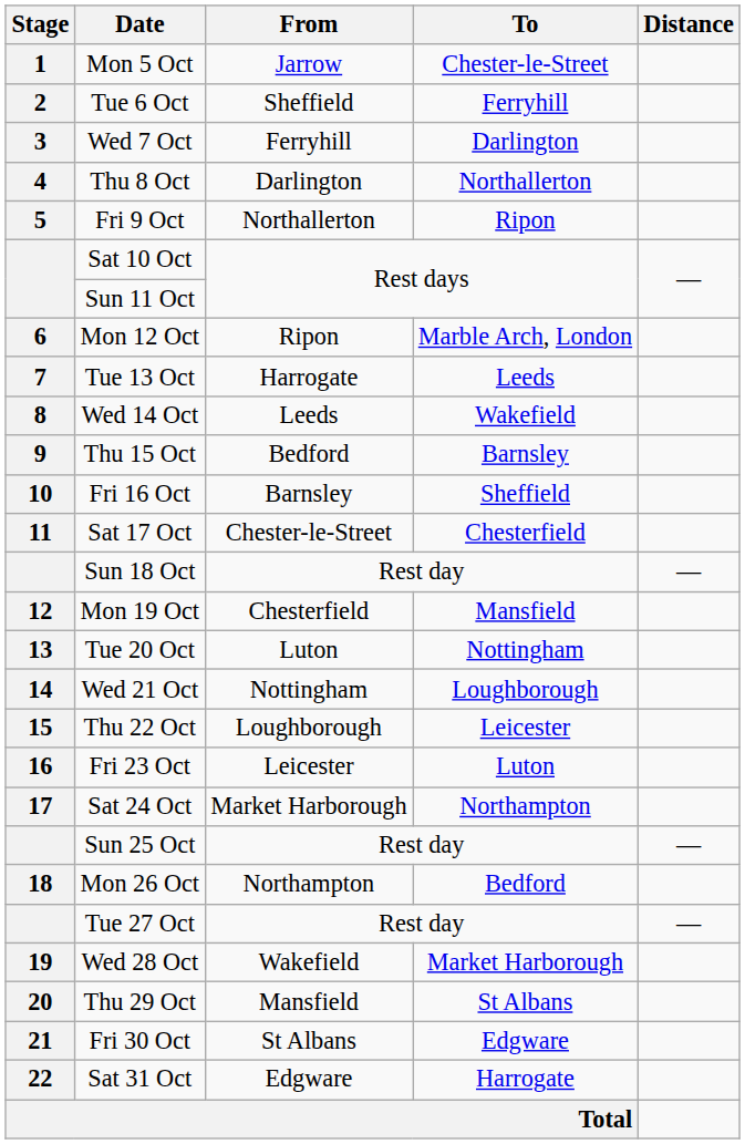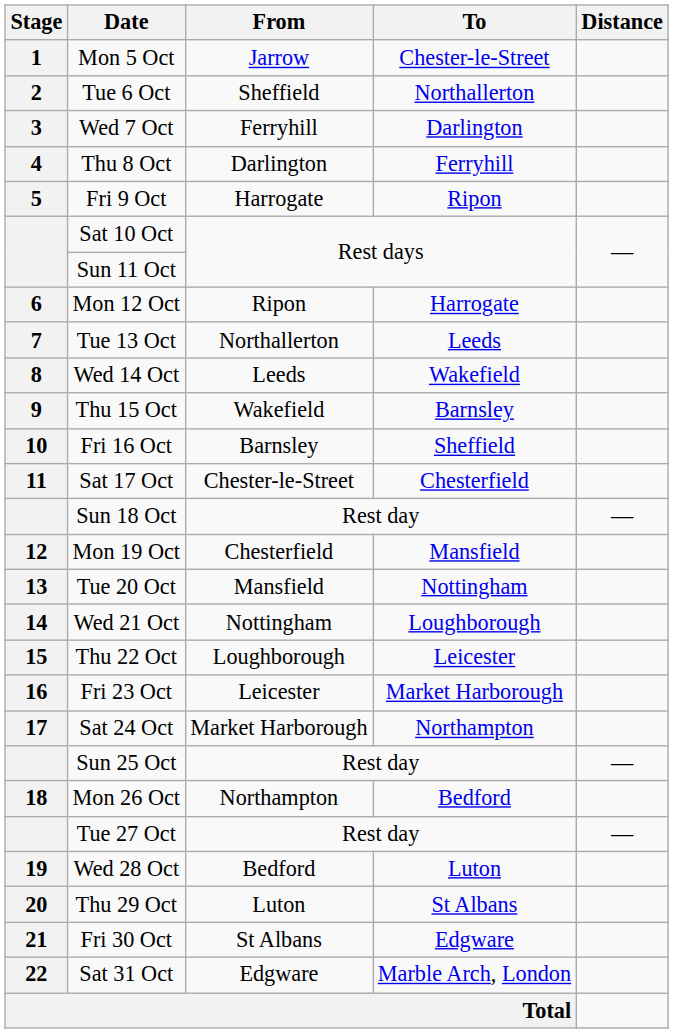 <table class= "wikitable" style="float:right; margin-left:2em; text-align:center;" border="1">
 <tr>
 <th scope="col">Stage</th>
 <th scope="col">Date</th>
 <th scope="col">From</th>
 <th scope="col">To</th>
 <th scope="col">Distance</th>
 </tr>
 <tr>
 <th scope="row">1</th>
 <td>Mon 5 Oct</td>
 <td><a href='#'>Jarrow</a></td>
 <td><a href='#'>Chester-le-Street</a></td>
 <td></td>
 </tr>
 <tr>
 <th scope="row">2</th>
 <td>Tue 6 Oct</td>
 <td>Sheffield</td>
-<td><a href='#'>Ferryhill</a></td>
+<td><a href='#'>Northallerton</a></td>
 <td></td>
 </tr>
 <tr>
 <th scope="row">3</th>
 <td>Wed 7 Oct</td>
 <td>Ferryhill</td>
 <td><a href='#'>Darlington</a></td>
 <td></td>
 </tr>
 <tr>
 <th scope="row">4</th>
 <td>Thu 8 Oct</td>
 <td>Darlington</td>
-<td><a href='#'>Northallerton</a></td>
+<td><a href='#'>Ferryhill</a></td>
 <td></td>
 </tr>
 <tr>
 <th scope="row">5</th>
 <td>Fri 9 Oct</td>
-<td>Northallerton</td>
+<td>Harrogate</td>
 <td><a href='#'>Ripon</a></td>
 <td></td>
 </tr>
 <tr>
 <th scope="row" rowspan=2></th>
 <td>Sat 10 Oct</td>
 <td rowspan=2 colspan=2>Rest days</td>
 <td rowspan=2>—</td>
 </tr>
 <tr>
 <td>Sun 11 Oct</td>
 </tr>
 <tr>
 <th scope="row">6</th>
 <td>Mon 12 Oct</td>
 <td>Ripon</td>
-<td><a href='#'>Marble Arch</a>, <a href='#'>London</a></td>
+<td><a href='#'>Harrogate</a></td>
 <td></td>
 </tr>
 <tr>
 <th scope="row">7</th>
 <td>Tue 13 Oct</td>
-<td>Harrogate</td>
+<td>Northallerton</td>
 <td><a href='#'>Leeds</a></td>
 <td></td>
 </tr>
 <tr>
 <th scope="row">8</th>
 <td>Wed 14 Oct</td>
 <td>Leeds</td>
 <td><a href='#'>Wakefield</a></td>
 <td></td>
 </tr>
 <tr>
 <th scope="row">9</th>
 <td>Thu 15 Oct</td>
-<td>Bedford</td>
+<td>Wakefield</td>
 <td><a href='#'>Barnsley</a></td>
 <td></td>
 </tr>
 <tr>
 <th scope="row">10</th>
 <td>Fri 16 Oct</td>
 <td>Barnsley</td>
 <td><a href='#'>Sheffield</a></td>
 <td></td>
 </tr>
 <tr>
 <th scope="row">11</th>
 <td>Sat 17 Oct</td>
 <td>Chester-le-Street</td>
 <td><a href='#'>Chesterfield</a></td>
 <td></td>
 </tr>
 <tr>
 <th scope="row"></th>
 <td>Sun 18 Oct</td>
 <td colspan=2>Rest day</td>
 <td>—</td>
 </tr>
 <tr>
 <th scope="row">12</th>
 <td>Mon 19 Oct</td>
 <td>Chesterfield</td>
 <td><a href='#'>Mansfield</a></td>
 <td></td>
 </tr>
 <tr>
 <th scope="row">13</th>
 <td>Tue 20 Oct</td>
-<td>Luton</td>
+<td>Mansfield</td>
 <td><a href='#'>Nottingham</a></td>
 <td></td>
 </tr>
 <tr>
 <th scope="row">14</th>
 <td>Wed 21 Oct</td>
 <td>Nottingham</td>
 <td><a href='#'>Loughborough</a></td>
 <td></td>
 </tr>
 <tr>
 <th scope="row">15</th>
 <td>Thu 22 Oct</td>
 <td>Loughborough</td>
 <td><a href='#'>Leicester</a></td>
 <td></td>
 </tr>
 <tr>
 <th scope="row">16</th>
 <td>Fri 23 Oct</td>
 <td>Leicester</td>
-<td><a href='#'>Luton</a></td>
+<td><a href='#'>Market Harborough</a></td>
 <td></td>
 </tr>
 <tr>
 <th scope="row">17</th>
 <td>Sat 24 Oct</td>
 <td>Market Harborough</td>
 <td><a href='#'>Northampton</a></td>
 <td></td>
 </tr>
 <tr>
 <th scope="row"></th>
 <td>Sun 25 Oct</td>
 <td colspan=2>Rest day</td>
 <td>—</td>
 </tr>
 <tr>
 <th scope="row">18</th>
 <td>Mon 26 Oct</td>
 <td>Northampton</td>
 <td><a href='#'>Bedford</a></td>
 <td></td>
 </tr>
 <tr>
 <th scope="row"></th>
 <td>Tue 27 Oct</td>
 <td colspan=2>Rest day</td>
 <td>—</td>
 </tr>
 <tr>
 <th scope="row">19</th>
 <td>Wed 28 Oct</td>
-<td>Wakefield</td>
-<td><a href='#'>Market Harborough</a></td>
+<td>Bedford</td>
+<td><a href='#'>Luton</a></td>
 <td></td>
 </tr>
 <tr>
 <th scope="row">20</th>
 <td>Thu 29 Oct</td>
-<td>Mansfield</td>
+<td>Luton</td>
 <td><a href='#'>St Albans</a></td>
 <td></td>
 </tr>
 <tr>
 <th scope="row">21</th>
 <td>Fri 30 Oct</td>
 <td>St Albans</td>
 <td><a href='#'>Edgware</a></td>
 <td></td>
 </tr>
 <tr>
 <th scope="row">22</th>
 <td>Sat 31 Oct</td>
 <td>Edgware</td>
-<td><a href='#'>Harrogate</a></td>
+<td><a href='#'>Marble Arch</a>, <a href='#'>London</a></td>
 <td></td>
 </tr>
 <tr>
 <th scope="row" colspan=4 style="text-align:right">Total</th>
 <td style="font-weight:bold;"></td>
 </tr>
 </table>
